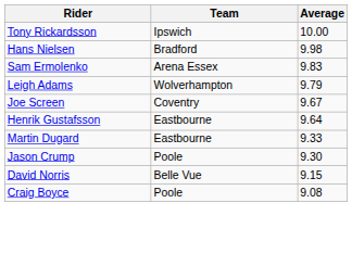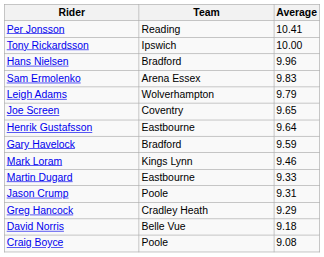 <table class="wikitable" style="font-size: 100%">
 <tr>
 <th width=200>Rider</th>
 <th width=200>Team</th>
 <th width=40>Average</th>
+</tr>
+<tr>
+<td align="left"> <a href='#'>Per Jonsson</a></td>
+<td>Reading</td>
+<td>10.41</td>
 </tr>
 <tr>
 <td align="left"> <a href='#'>Tony Rickardsson</a></td>
 <td>Ipswich</td>
 <td>10.00</td>
 </tr>
 <tr>
 <td align="left"> <a href='#'>Hans Nielsen</a></td>
 <td>Bradford</td>
-<td>9.98</td>
+<td>9.96</td>
 </tr>
 <tr>
 <td align="left"> <a href='#'>Sam Ermolenko</a></td>
 <td>Arena Essex</td>
 <td>9.83</td>
 </tr>
 <tr>
 <td align="left"> <a href='#'>Leigh Adams</a></td>
 <td>Wolverhampton</td>
 <td>9.79</td>
 </tr>
 <tr>
 <td align="left"> <a href='#'>Joe Screen</a></td>
 <td>Coventry</td>
-<td>9.67</td>
+<td>9.65</td>
 </tr>
 <tr>
 <td align="left"> <a href='#'>Henrik Gustafsson</a></td>
 <td>Eastbourne</td>
 <td>9.64</td>
+</tr>
+<tr>
+<td align="left"> <a href='#'>Gary Havelock</a></td>
+<td>Bradford</td>
+<td>9.59</td>
+</tr>
+<tr>
+<td align="left"> <a href='#'>Mark Loram</a></td>
+<td>Kings Lynn</td>
+<td>9.46</td>
 </tr>
 <tr>
 <td align="left"> <a href='#'>Martin Dugard</a></td>
 <td>Eastbourne</td>
 <td>9.33</td>
 </tr>
 <tr>
 <td align="left"> <a href='#'>Jason Crump</a></td>
 <td>Poole</td>
-<td>9.30</td>
+<td>9.31</td>
+</tr>
+<tr>
+<td align="left"> <a href='#'>Greg Hancock</a></td>
+<td>Cradley Heath</td>
+<td>9.29</td>
 </tr>
 <tr>
 <td align="left"> <a href='#'>David Norris</a></td>
 <td>Belle Vue</td>
-<td>9.15</td>
+<td>9.18</td>
 </tr>
 <tr>
 <td align="left"> <a href='#'>Craig Boyce</a></td>
 <td>Poole</td>
 <td>9.08</td>
 </tr>
 </table>
